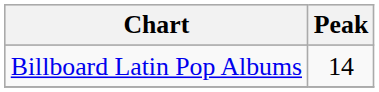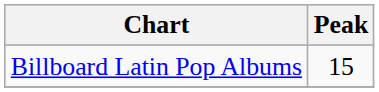 <table class="wikitable">
 <tr>
 <th align="left">Chart</th>
 <th align="center">Peak</th>
 </tr>
 <tr>
 <td align="left"><a href='#'>Billboard Latin Pop Albums</a></td>
-<td align="center">14</td>
+<td align="center">15</td>
 </tr>
 <tr>
 </tr>
 </table>
